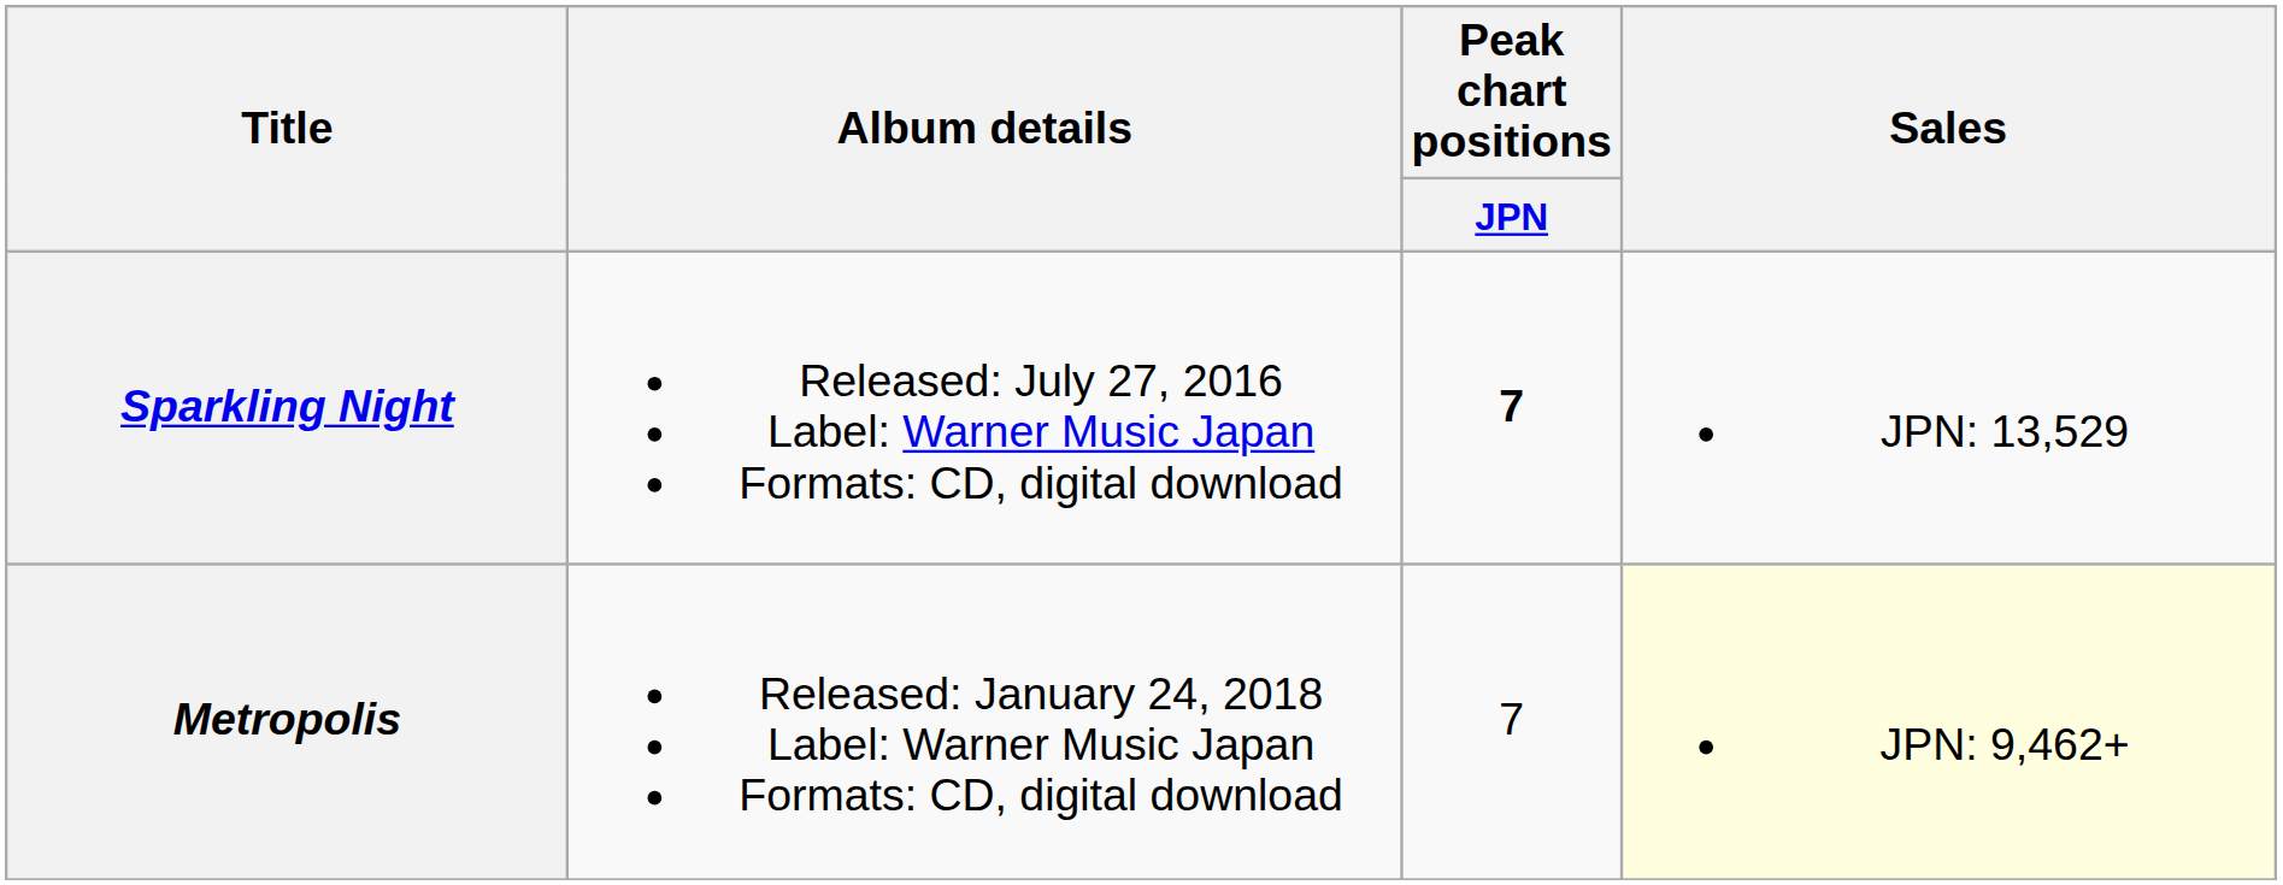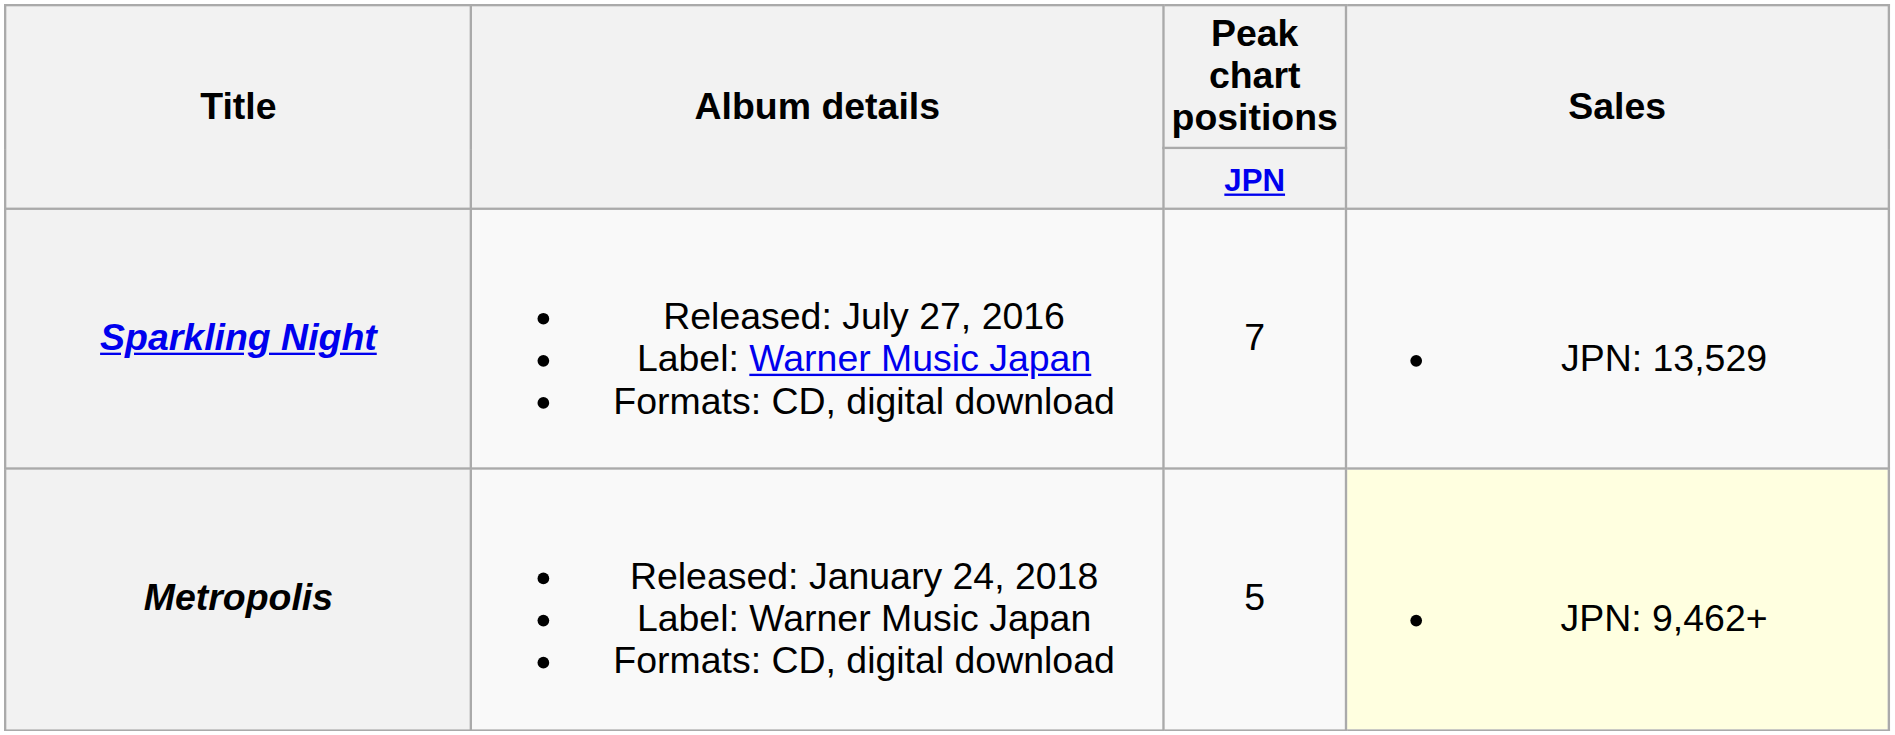 <table class="wikitable plainrowheaders" style="text-align:center;">
 <tr>
 <th rowspan="2" style="width:12em;">Title</th>
 <th rowspan="2" style="width:18em;">Album details</th>
 <th>Peak chart positions</th>
 <th rowspan="2" style="width:14em;">Sales</th>
 </tr>
 <tr>
 <th width="30"><small><strong><a href='#'>JPN</a></strong><br></small></th>
 </tr>
 <tr>
 <th scope="row"><em><a href='#'>Sparkling Night</a></em></th>
 <td><br><ul><li>Released: July 27, 2016</li><li>Label: <a href='#'>Warner Music Japan</a></li><li>Formats: CD, digital download</li></ul></td>
-<td><strong>7</strong></td>
+<td>7</td>
 <td><br><ul><li>JPN: 13,529</li></ul></td>
 </tr>
 <tr>
 <th scope="row"><em>Metropolis</em></th>
 <td><br><ul><li>Released: January 24, 2018</li><li>Label: Warner Music Japan</li><li>Formats: CD, digital download</li></ul></td>
-<td>7</td>
+<td>5</td>
 <td style="background: lightyellow;"><br><ul><li>JPN: 9,462+</li></ul></td>
 </tr>
 </table>
